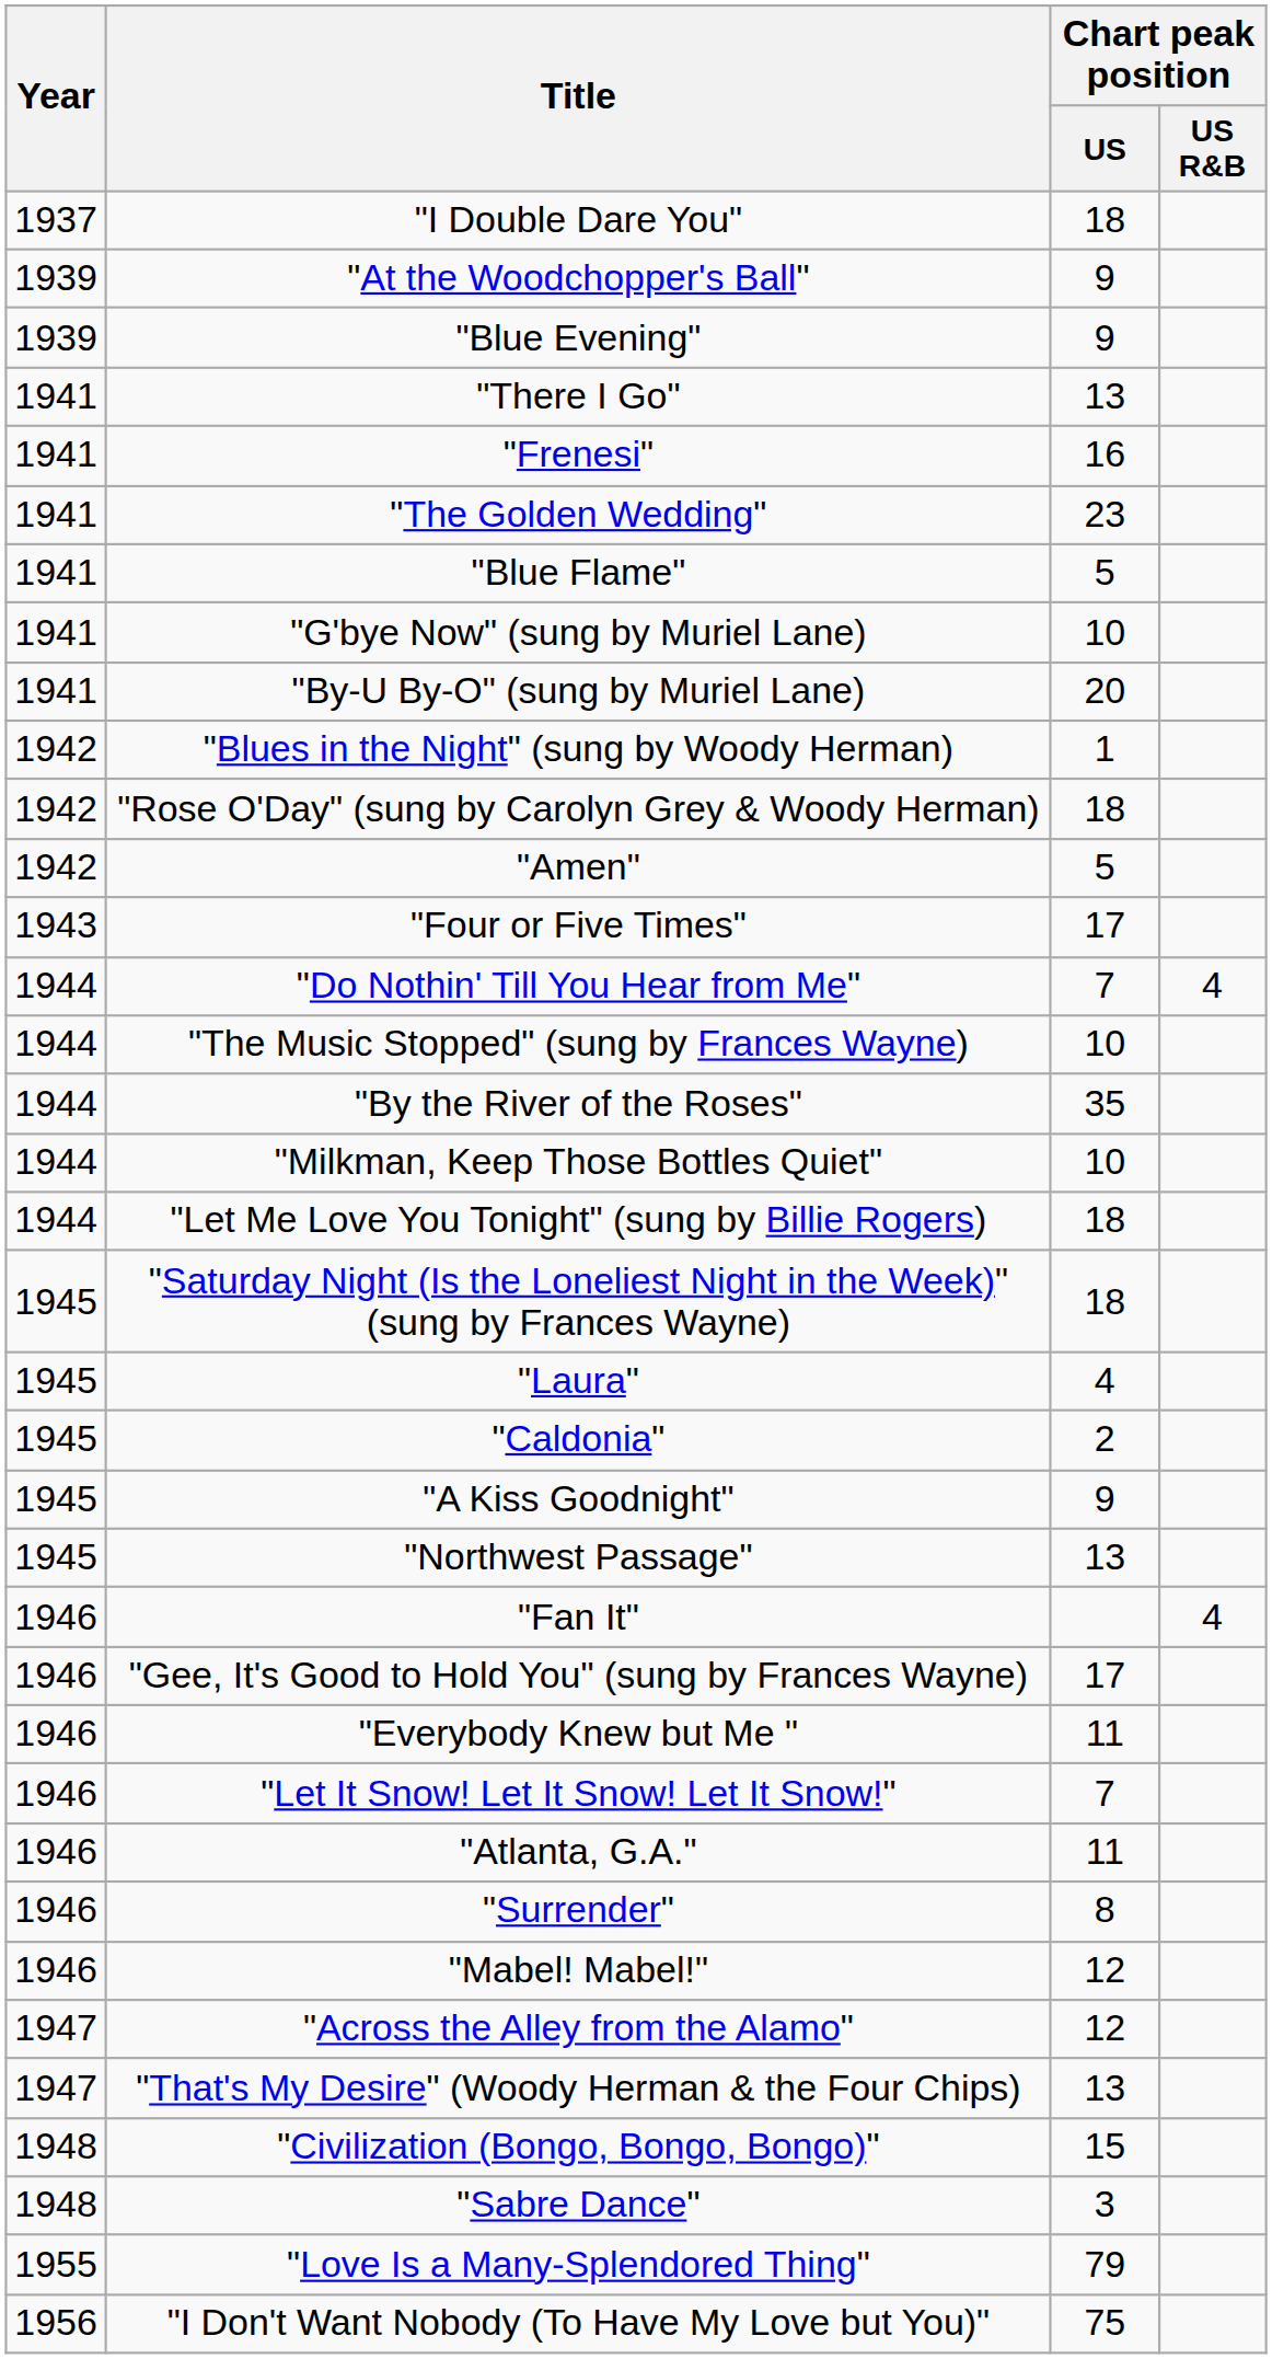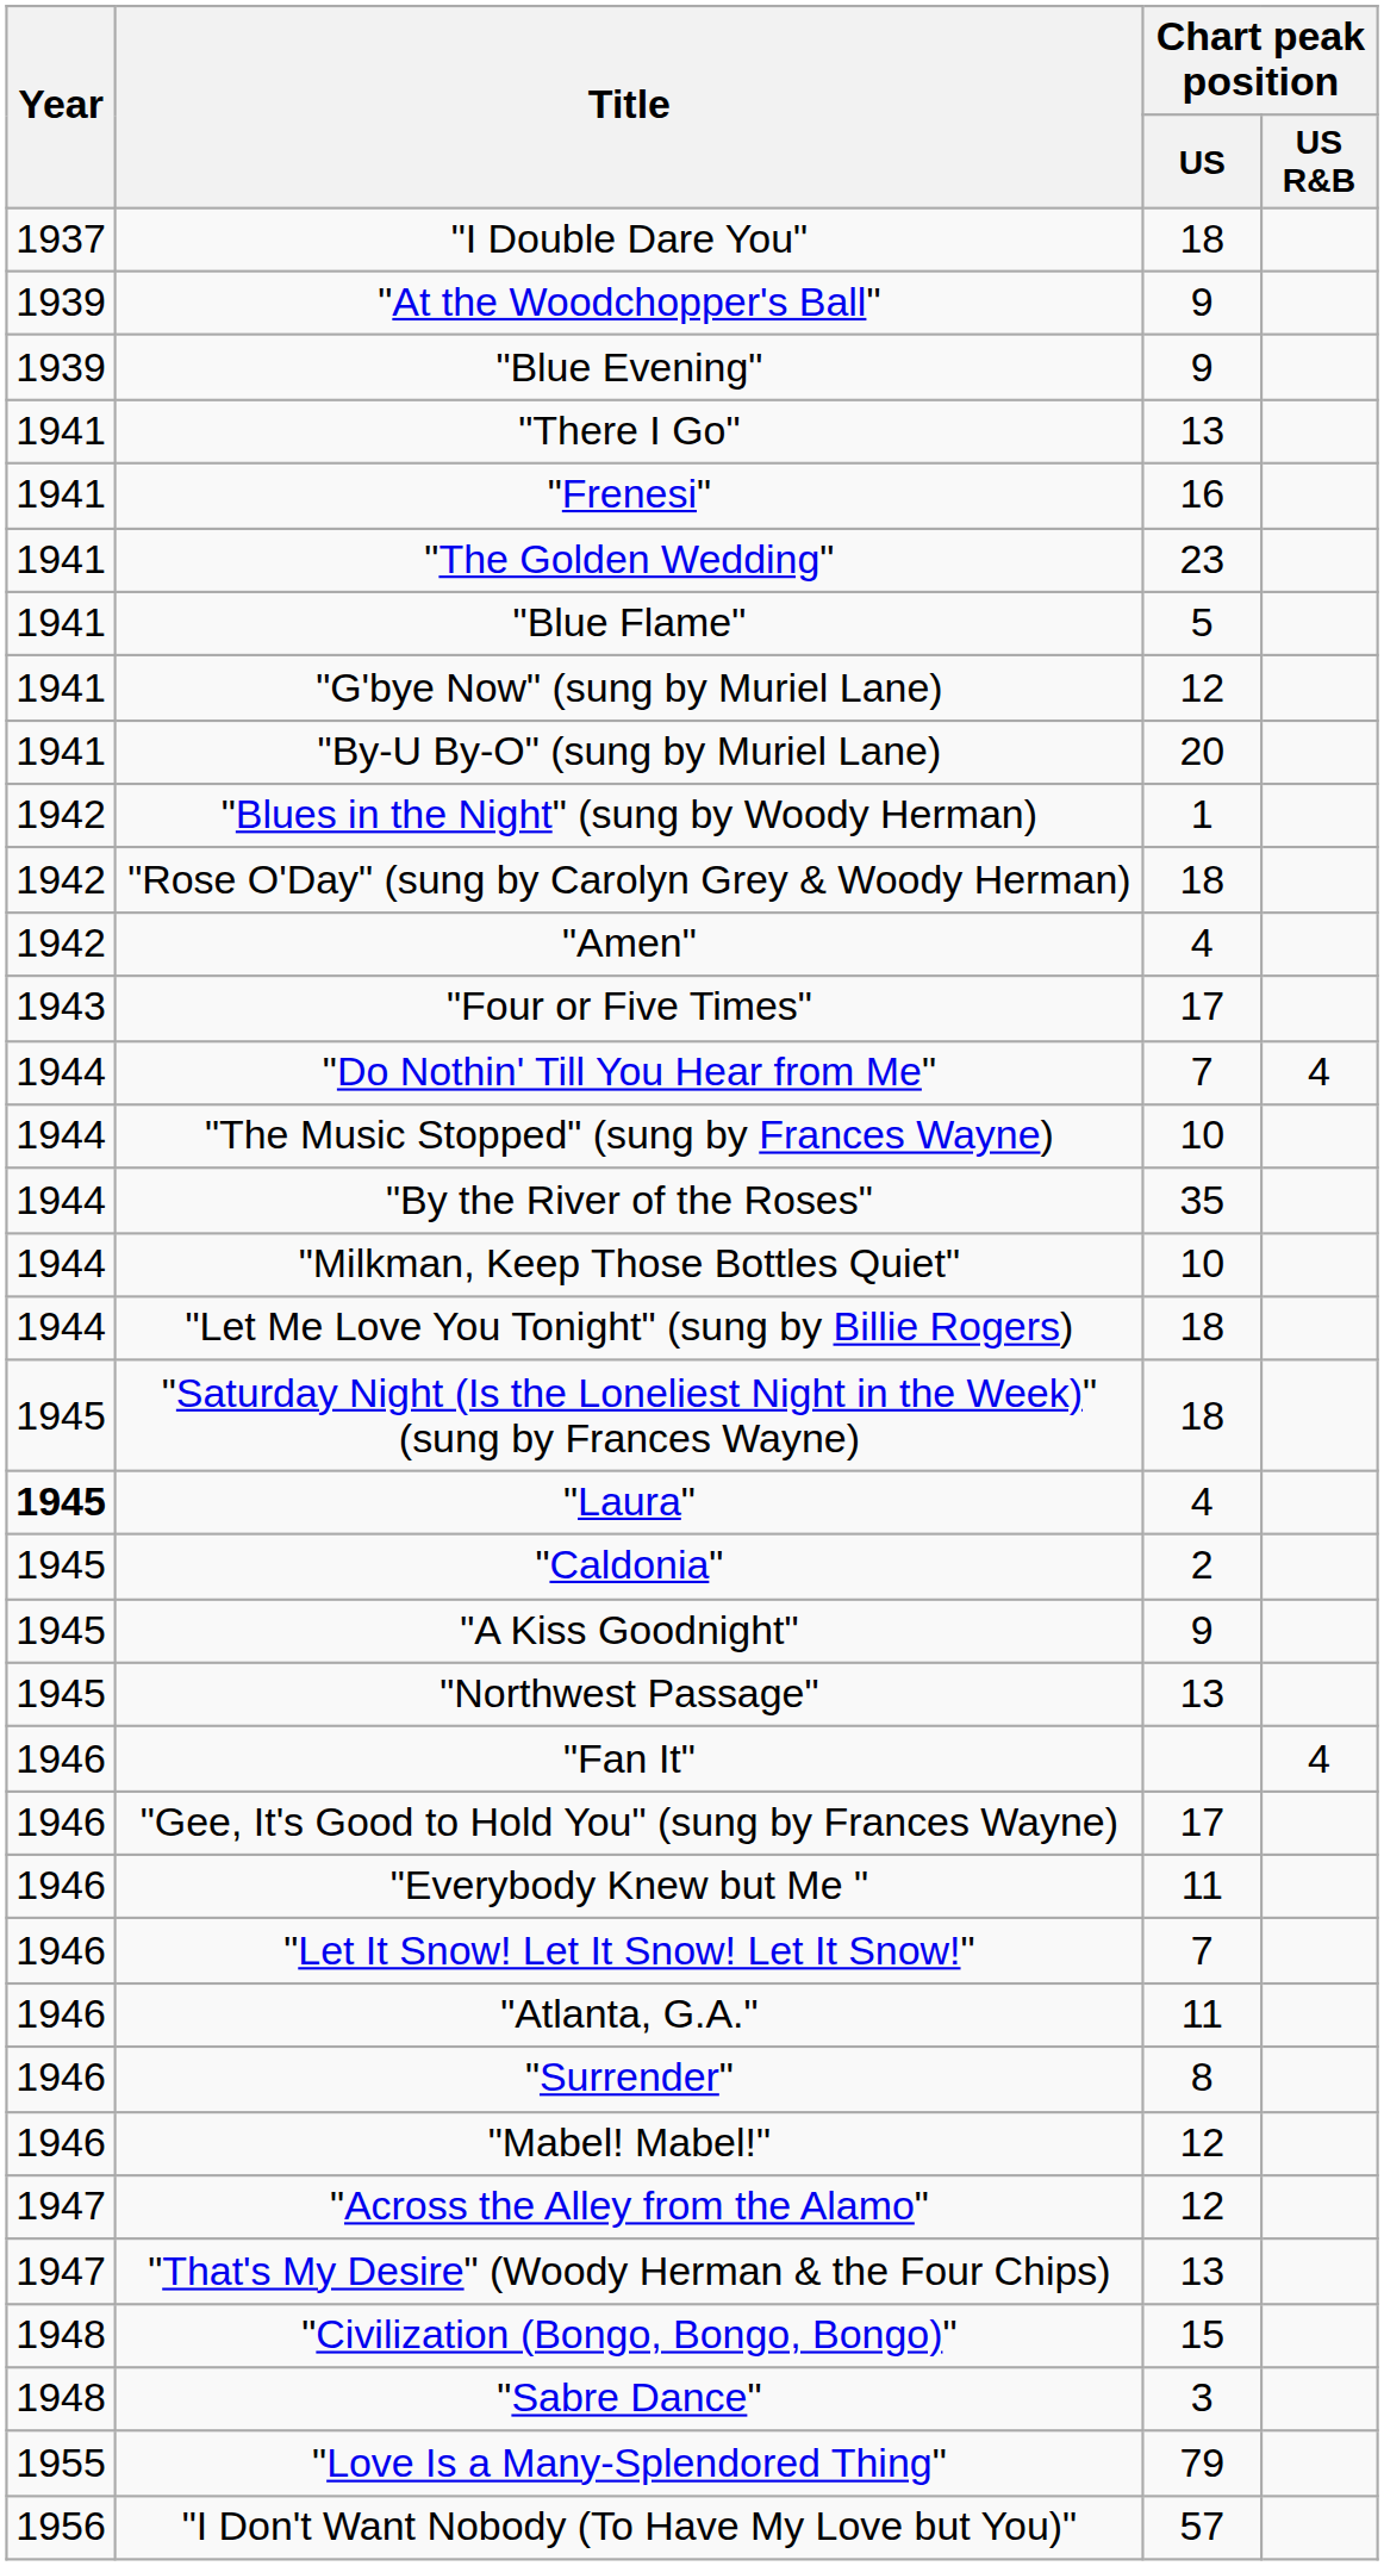 <table class="wikitable"  style="text-align:center; margin:auto;">
 <tr>
 <th rowspan="2">Year</th>
 <th style="width:400px;" rowspan="2">Title</th>
 <th colspan="5">Chart peak position</th>
 </tr>
 <tr style="font-size:smaller;">
 <th style="width:40px;">US</th>
 <th style="width:40px;">US<br>R&B</th>
 </tr>
 <tr>
 <td>1937</td>
 <td style="text-align:center;">"I Double Dare You"</td>
 <td>18</td>
 <td></td>
 </tr>
 <tr>
 <td>1939</td>
 <td style="text-align:center;">"<a href='#'>At the Woodchopper's Ball</a>"</td>
 <td>9</td>
 <td></td>
 </tr>
 <tr>
 <td>1939</td>
 <td style="text-align:center;">"Blue Evening"</td>
 <td>9</td>
 <td></td>
 </tr>
 <tr>
 <td>1941</td>
 <td style="text-align:center;">"There I Go"</td>
 <td>13</td>
 <td></td>
 </tr>
 <tr>
 <td>1941</td>
 <td style="text-align:center;">"<a href='#'>Frenesi</a>"</td>
 <td>16</td>
 <td></td>
 </tr>
 <tr>
 <td>1941</td>
 <td style="text-align:center;">"<a href='#'>The Golden Wedding</a>"</td>
 <td>23</td>
 <td></td>
 </tr>
 <tr>
 <td>1941</td>
 <td style="text-align:center;">"Blue Flame"</td>
 <td>5</td>
 <td></td>
 </tr>
 <tr>
 <td>1941</td>
 <td style="text-align:center;">"G'bye Now" (sung by Muriel Lane)</td>
-<td>10</td>
+<td>12</td>
 <td></td>
 </tr>
 <tr>
 <td>1941</td>
 <td style="text-align:center;">"By-U By-O" (sung by Muriel Lane)</td>
 <td>20</td>
 <td></td>
 </tr>
 <tr>
 <td>1942</td>
 <td style="text-align:center;">"<a href='#'>Blues in the Night</a>" (sung by Woody Herman)</td>
 <td>1</td>
 <td></td>
 </tr>
 <tr>
 <td>1942</td>
 <td style="text-align:center;">"Rose O'Day" (sung by Carolyn Grey & Woody Herman)</td>
 <td>18</td>
 <td></td>
 </tr>
 <tr>
 <td>1942</td>
 <td style="text-align:center;">"Amen"</td>
-<td>5</td>
+<td>4</td>
 <td></td>
 </tr>
 <tr>
 <td>1943</td>
 <td style="text-align:center;">"Four or Five Times"</td>
 <td>17</td>
 <td></td>
 </tr>
 <tr>
 <td>1944</td>
 <td style="text-align:center;">"<a href='#'>Do Nothin' Till You Hear from Me</a>"</td>
 <td>7</td>
 <td>4</td>
 </tr>
 <tr>
 <td>1944</td>
 <td style="text-align:center;">"The Music Stopped" (sung by <a href='#'>Frances Wayne</a>)</td>
 <td>10</td>
 <td></td>
 </tr>
 <tr>
 <td>1944</td>
 <td style="text-align:center;">"By the River of the Roses"</td>
 <td>35</td>
 <td></td>
 </tr>
 <tr>
 <td>1944</td>
 <td style="text-align:center;">"Milkman, Keep Those Bottles Quiet"</td>
 <td>10</td>
 <td></td>
 </tr>
 <tr>
 <td>1944</td>
 <td style="text-align:center;">"Let Me Love You Tonight" (sung by <a href='#'>Billie Rogers</a>)</td>
 <td>18</td>
 <td></td>
 </tr>
 <tr>
 <td>1945</td>
 <td style="text-align:center;">"<a href='#'>Saturday Night (Is the Loneliest Night in the Week)</a>" (sung by Frances Wayne)</td>
 <td>18</td>
 <td></td>
 </tr>
 <tr>
-<td>1945</td>
+<td><strong>1945</strong></td>
 <td style="text-align:center;">"<a href='#'>Laura</a>"</td>
 <td>4</td>
 <td></td>
 </tr>
 <tr>
 <td>1945</td>
 <td style="text-align:center;">"<a href='#'>Caldonia</a>"</td>
 <td>2</td>
 <td></td>
 </tr>
 <tr>
 <td>1945</td>
 <td style="text-align:center;">"A Kiss Goodnight"</td>
 <td>9</td>
 <td></td>
 </tr>
 <tr>
 <td>1945</td>
 <td style="text-align:center;">"Northwest Passage"</td>
 <td>13</td>
 <td></td>
 </tr>
 <tr>
 <td>1946</td>
 <td style="text-align:center;">"Fan It"</td>
 <td></td>
 <td>4</td>
 </tr>
 <tr>
 <td>1946</td>
 <td style="text-align:center;">"Gee, It's Good to Hold You" (sung by Frances Wayne)</td>
 <td>17</td>
 <td></td>
 </tr>
 <tr>
 <td>1946</td>
 <td style="text-align:center;">"Everybody Knew but Me "</td>
 <td>11</td>
 <td></td>
 </tr>
 <tr>
 <td>1946</td>
 <td style="text-align:center;">"<a href='#'>Let It Snow! Let It Snow! Let It Snow!</a>"</td>
 <td>7</td>
 <td></td>
 </tr>
 <tr>
 <td>1946</td>
 <td style="text-align:center;">"Atlanta, G.A."</td>
 <td>11</td>
 <td></td>
 </tr>
 <tr>
 <td>1946</td>
 <td style="text-align:center;">"<a href='#'>Surrender</a>"</td>
 <td>8</td>
 <td></td>
 </tr>
 <tr>
 <td>1946</td>
 <td style="text-align:center;">"Mabel! Mabel!"</td>
 <td>12</td>
 <td></td>
 </tr>
 <tr>
 <td>1947</td>
 <td style="text-align:center;">"<a href='#'>Across the Alley from the Alamo</a>"</td>
 <td>12</td>
 <td></td>
 </tr>
 <tr>
 <td>1947</td>
 <td style="text-align:center;">"<a href='#'>That's My Desire</a>" (Woody Herman & the Four Chips)</td>
 <td>13</td>
 <td></td>
 </tr>
 <tr>
 <td>1948</td>
 <td style="text-align:center;">"<a href='#'>Civilization (Bongo, Bongo, Bongo)</a>"</td>
 <td>15</td>
 <td></td>
 </tr>
 <tr>
 <td>1948</td>
 <td style="text-align:center;">"<a href='#'>Sabre Dance</a>"</td>
 <td>3</td>
 <td></td>
 </tr>
 <tr>
 <td>1955</td>
 <td style="text-align:center;">"<a href='#'>Love Is a Many-Splendored Thing</a>"</td>
 <td>79</td>
 <td></td>
 </tr>
 <tr>
 <td>1956</td>
 <td style="text-align:center;">"I Don't Want Nobody (To Have My Love but You)"</td>
-<td>75</td>
+<td>57</td>
 <td></td>
 </tr>
 </table>
